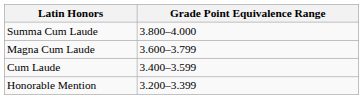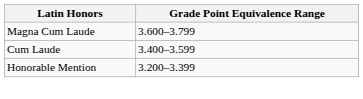 <table class="wikitable" style="width:500px">
 <tr>
 <th>Latin Honors</th>
 <th>Grade Point Equivalence Range</th>
-</tr>
-<tr>
-<td>Summa Cum Laude</td>
-<td>3.800–4.000</td>
 </tr>
 <tr>
 <td>Magna Cum Laude</td>
 <td>3.600–3.799</td>
 </tr>
 <tr>
 <td>Cum Laude</td>
 <td>3.400–3.599</td>
 </tr>
 <tr>
 <td>Honorable Mention</td>
 <td>3.200–3.399</td>
 </tr>
 </table>
